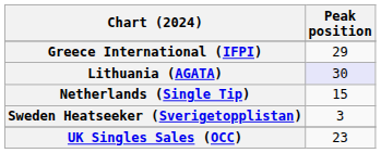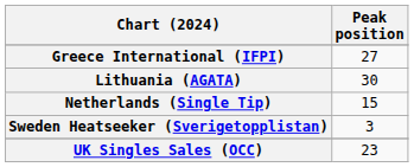 <table class="wikitable sortable plainrowheaders" style="text-align:center">
 <tr>
 <th scope="col">Chart (2024)</th>
 <th scope="col">Peak<br>position</th>
 </tr>
 <tr>
 </tr>
 <tr>
 <th scope="row">Greece International (<a href='#'>IFPI</a>)</th>
-<td>29</td>
+<td>27</td>
 </tr>
 <tr>
 <th scope="row">Lithuania (<a href='#'>AGATA</a>)</th>
-<td style="background: lavender;">30</td>
+<td>30</td>
 </tr>
 <tr>
 <th scope="row">Netherlands (<a href='#'>Single Tip</a>)</th>
 <td>15</td>
 </tr>
 <tr>
 <th scope="row">Sweden Heatseeker (<a href='#'>Sverigetopplistan</a>)</th>
 <td>3</td>
 </tr>
 <tr>
 </tr>
 <tr>
 </tr>
 <tr>
 <th scope="row"><a href='#'>UK Singles Sales</a> (<a href='#'>OCC</a>)</th>
 <td>23</td>
 </tr>
 </table>
